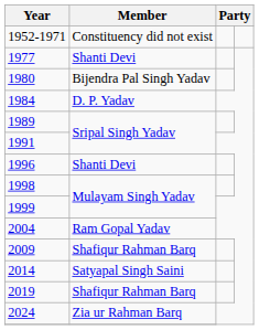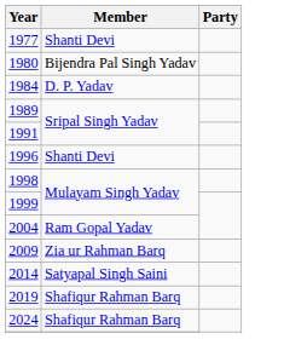 <table class="wikitable sortable">
 <tr>
 <th>Year</th>
 <th>Member</th>
 <th colspan="2">Party</th>
-</tr>
-<tr>
-<td>1952-1971</td>
-<td>Constituency did not exist </td>
-<td></td>
-<td></td>
 </tr>
 <tr>
 <td><a href='#'>1977</a></td>
 <td><a href='#'>Shanti Devi</a></td>
 <td></td>
 </tr>
 <tr>
 <td><a href='#'>1980</a></td>
 <td>Bijendra Pal Singh Yadav</td>
 <td></td>
 </tr>
 <tr>
 <td><a href='#'>1984</a></td>
 <td><a href='#'>D. P. Yadav</a></td>
 </tr>
 <tr>
 <td><a href='#'>1989</a></td>
 <td rowspan="2"><a href='#'>Sripal Singh Yadav</a></td>
 <td></td>
 </tr>
 <tr>
 <td><a href='#'>1991</a></td>
 </tr>
 <tr>
 <td><a href='#'>1996</a></td>
 <td><a href='#'>Shanti Devi</a></td>
 <td></td>
 </tr>
 <tr>
 <td><a href='#'>1998</a></td>
 <td rowspan="2"><a href='#'>Mulayam Singh Yadav</a></td>
 <td></td>
 </tr>
 <tr>
 <td><a href='#'>1999</a></td>
 </tr>
 <tr>
 <td><a href='#'>2004</a></td>
 <td><a href='#'>Ram Gopal Yadav</a></td>
 </tr>
 <tr>
 <td><a href='#'>2009</a></td>
-<td><a href='#'>Shafiqur Rahman Barq</a></td>
+<td><a href='#'>Zia ur Rahman Barq</a></td>
 <td></td>
 </tr>
 <tr>
 <td><a href='#'>2014</a></td>
 <td><a href='#'>Satyapal Singh Saini</a></td>
 <td></td>
 </tr>
 <tr>
 <td><a href='#'>2019</a></td>
 <td><a href='#'>Shafiqur Rahman Barq</a></td>
 <td></td>
 </tr>
 <tr>
 <td><a href='#'>2024</a></td>
-<td><a href='#'>Zia ur Rahman Barq</a></td>
+<td><a href='#'>Shafiqur Rahman Barq</a></td>
 </tr>
 <tr>
 </tr>
 </table>
